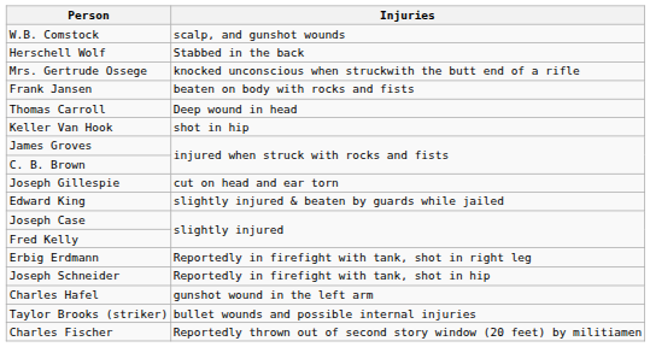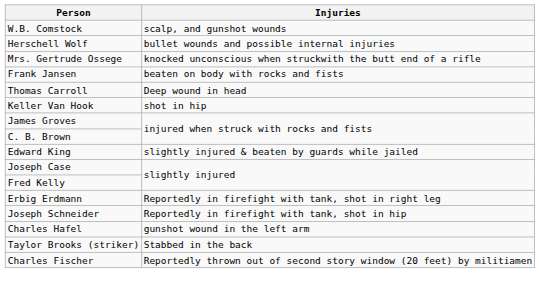 <table class="wikitable" align=right>
 <tr>
 <th>Person</th>
 <th>Injuries</th>
 </tr>
 <tr>
 <td>W.B. Comstock</td>
 <td>scalp, and gunshot wounds</td>
 </tr>
 <tr>
 <td>Herschell Wolf</td>
-<td>Stabbed in the back</td>
+<td>bullet wounds and possible internal injuries</td>
 </tr>
 <tr>
 <td>Mrs. Gertrude Ossege</td>
 <td>knocked unconscious when struckwith the butt end of a rifle</td>
 </tr>
 <tr>
 <td>Frank Jansen</td>
 <td>beaten on body with rocks and fists</td>
 </tr>
 <tr>
 <td>Thomas Carroll</td>
 <td>Deep wound in head</td>
 </tr>
 <tr>
 <td>Keller Van Hook</td>
 <td>shot in hip</td>
 </tr>
 <tr>
 <td>James Groves</td>
 <td rowspan="2">injured when struck with rocks and fists</td>
 </tr>
 <tr>
 <td>C. B. Brown</td>
-</tr>
-<tr>
-<td>Joseph Gillespie</td>
-<td>cut on head and ear torn</td>
 </tr>
 <tr>
 <td>Edward King</td>
 <td>slightly injured & beaten by guards while jailed</td>
 </tr>
 <tr>
 <td>Joseph Case</td>
 <td rowspan="2">slightly injured</td>
 </tr>
 <tr>
 <td>Fred Kelly</td>
 </tr>
 <tr>
 <td>Erbig Erdmann</td>
 <td>Reportedly in firefight with tank, shot in right leg</td>
 </tr>
 <tr>
 <td>Joseph Schneider</td>
 <td>Reportedly in firefight with tank, shot in hip</td>
 </tr>
 <tr>
 <td>Charles Hafel</td>
 <td>gunshot wound in the left arm</td>
 </tr>
 <tr>
 <td>Taylor Brooks (striker)</td>
-<td>bullet wounds and possible internal injuries</td>
+<td>Stabbed in the back</td>
 </tr>
 <tr>
 <td>Charles Fischer</td>
 <td>Reportedly thrown out of second story window (20 feet) by militiamen</td>
 </tr>
 </table>
